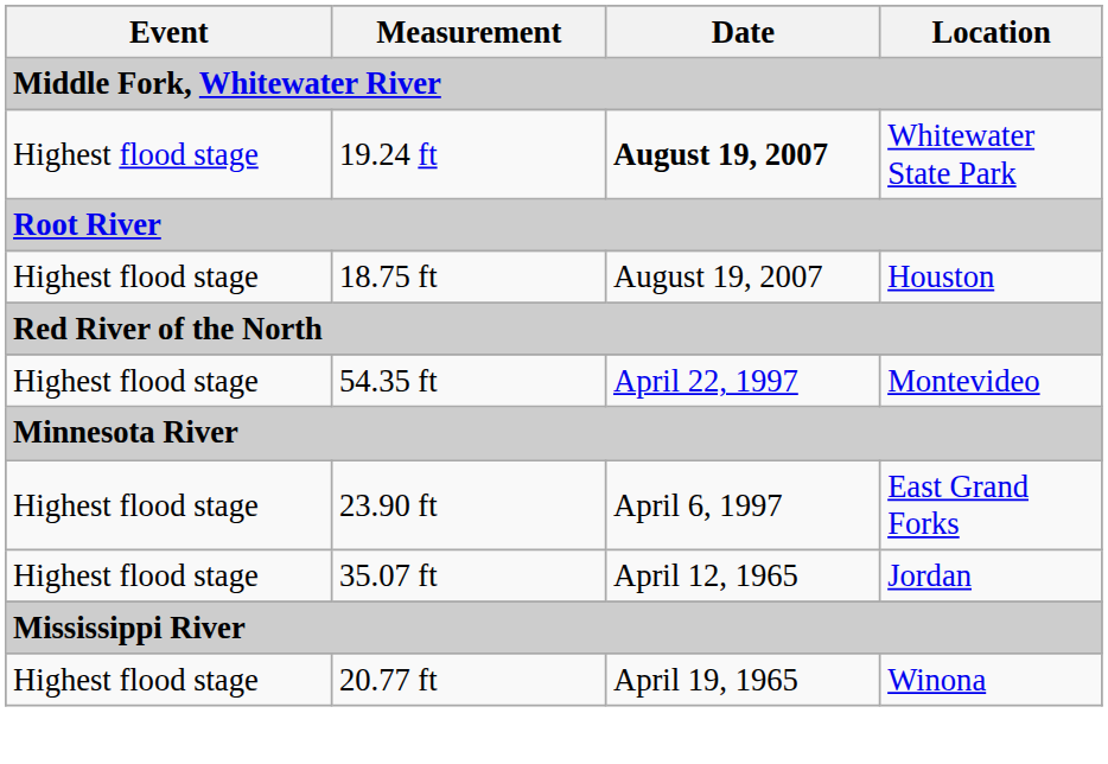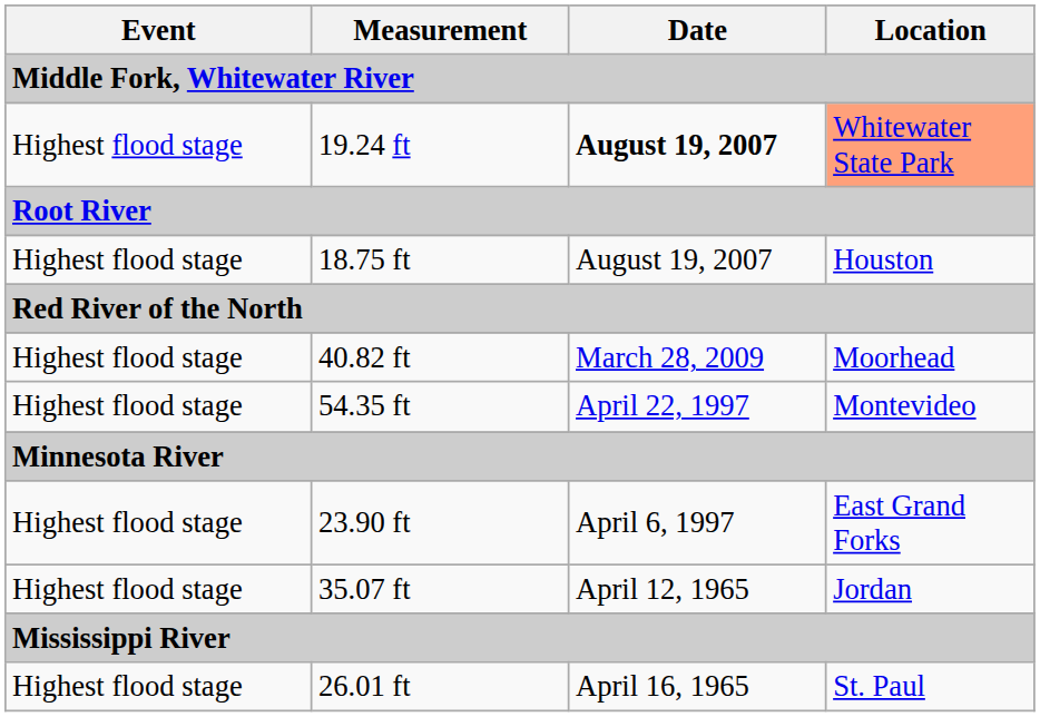 <table class="wikitable" style="font-size: 95%;" |>
 <tr>
 <th width="150">Event</th>
 <th width="125">Measurement</th>
 <th width="125">Date</th>
 <th width="100">Location</th>
 </tr>
 <tr>
 <td bgcolor="#cdcdcd" colspan="4"><strong>Middle Fork, <a href='#'>Whitewater River</a></strong></td>
 </tr>
 <tr>
 <td>Highest <a href='#'>flood stage</a></td>
 <td>19.24 <a href='#'>ft</a></td>
 <td><strong>August 19, 2007</strong></td>
-<td><a href='#'>Whitewater State Park</a></td>
+<td style="background: lightsalmon;"><a href='#'>Whitewater State Park</a></td>
 </tr>
 <tr>
 <td bgcolor="#cdcdcd" colspan="4"><strong><a href='#'>Root River</a></strong></td>
 </tr>
 <tr>
 <td>Highest flood stage</td>
 <td>18.75 ft</td>
 <td>August 19, 2007</td>
 <td><a href='#'>Houston</a></td>
 </tr>
 <tr>
 <td bgcolor="#cdcdcd" colspan="4"><strong>Red River of the North</strong></td>
+</tr>
+<tr>
+<td>Highest flood stage</td>
+<td>40.82 ft</td>
+<td><a href='#'>March 28, 2009</a></td>
+<td><a href='#'>Moorhead</a></td>
 </tr>
 <tr>
 <td>Highest flood stage</td>
 <td>54.35 ft</td>
 <td><a href='#'>April 22, 1997</a></td>
 <td><a href='#'>Montevideo</a></td>
 </tr>
 <tr>
 <td bgcolor="#cdcdcd" colspan="4"><strong>Minnesota River</strong></td>
 </tr>
 <tr>
 <td>Highest flood stage</td>
 <td>23.90 ft</td>
 <td>April 6, 1997</td>
 <td><a href='#'>East Grand Forks</a></td>
 </tr>
 <tr>
 <td>Highest flood stage</td>
 <td>35.07 ft</td>
 <td>April 12, 1965</td>
 <td><a href='#'>Jordan</a></td>
 </tr>
 <tr>
 <td bgcolor="#cdcdcd" colspan="4"><strong>Mississippi River</strong></td>
 </tr>
 <tr>
 <td>Highest flood stage</td>
-<td>20.77 ft</td>
-<td>April 19, 1965</td>
-<td><a href='#'>Winona</a></td>
+<td>26.01 ft</td>
+<td>April 16, 1965</td>
+<td><a href='#'>St. Paul</a></td>
 </tr>
 </table>
